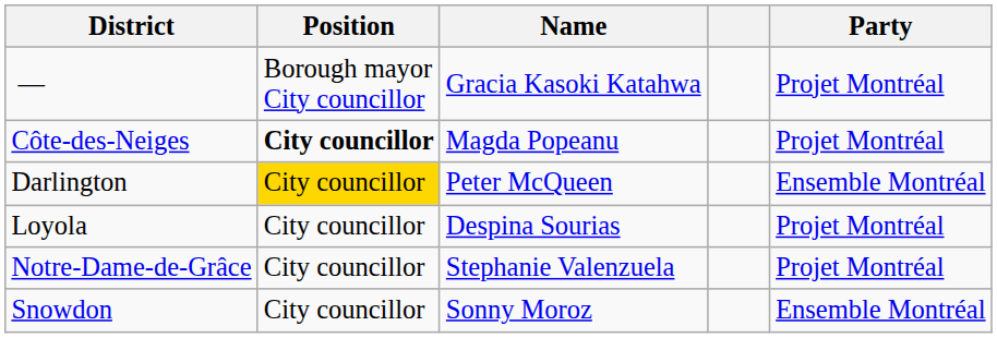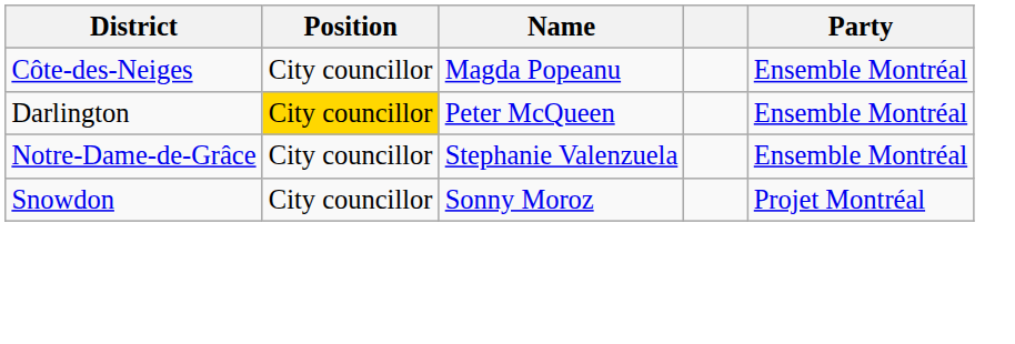 <table class="wikitable" border="1">
 <tr>
 <th>District</th>
 <th>Position</th>
 <th>Name</th>
 <th width="30px"> </th>
 <th>Party</th>
 </tr>
 <tr>
-<td> —</td>
-<td>Borough mayor<br><a href='#'>City councillor</a></td>
-<td><a href='#'>Gracia Kasoki Katahwa</a></td>
-<td> </td>
-<td><a href='#'>Projet Montréal</a></td>
-</tr>
-<tr>
 <td><a href='#'>Côte-des-Neiges</a></td>
-<td><strong>City councillor</strong></td>
+<td>City councillor</td>
 <td><a href='#'>Magda Popeanu</a></td>
 <td> </td>
-<td><a href='#'>Projet Montréal</a></td>
+<td><a href='#'>Ensemble Montréal</a></td>
 </tr>
 <tr>
 <td>Darlington</td>
 <td style="background: gold;">City councillor</td>
 <td><a href='#'>Peter McQueen</a></td>
 <td> </td>
 <td><a href='#'>Ensemble Montréal</a></td>
 </tr>
 <tr>
-<td>Loyola</td>
-<td>City councillor</td>
-<td><a href='#'>Despina Sourias</a></td>
-<td> </td>
-<td><a href='#'>Projet Montréal</a></td>
-</tr>
-<tr>
 <td><a href='#'>Notre-Dame-de-Grâce</a></td>
 <td>City councillor</td>
 <td><a href='#'>Stephanie Valenzuela</a></td>
 <td> </td>
-<td><a href='#'>Projet Montréal</a></td>
+<td><a href='#'>Ensemble Montréal</a></td>
 </tr>
 <tr>
 <td><a href='#'>Snowdon</a></td>
 <td>City councillor</td>
 <td><a href='#'>Sonny Moroz</a></td>
 <td> </td>
-<td><a href='#'>Ensemble Montréal</a></td>
+<td><a href='#'>Projet Montréal</a></td>
 </tr>
 </table>
